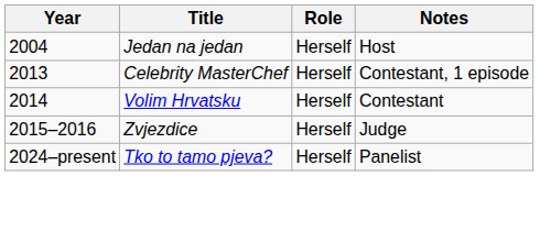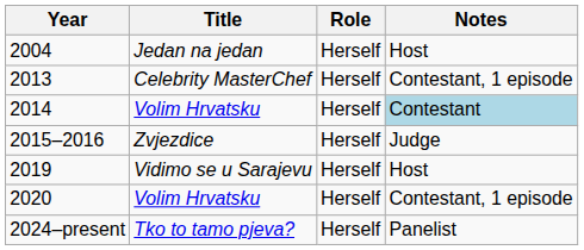 <table class="wikitable sortable">
 <tr>
 <th>Year</th>
 <th>Title</th>
 <th>Role</th>
 <th>Notes</th>
 </tr>
 <tr>
 <td>2004</td>
 <td><em>Jedan na jedan</em></td>
 <td>Herself</td>
 <td>Host</td>
 </tr>
 <tr>
 <td>2013</td>
 <td><em>Celebrity MasterChef</em></td>
 <td>Herself</td>
 <td>Contestant, 1 episode</td>
 </tr>
 <tr>
 <td>2014</td>
 <td><em><a href='#'>Volim Hrvatsku</a></em></td>
 <td>Herself</td>
-<td>Contestant</td>
+<td style="background: lightblue;">Contestant</td>
 </tr>
 <tr>
 <td>2015–2016</td>
 <td><em>Zvjezdice</em></td>
 <td>Herself</td>
 <td>Judge</td>
 </tr>
 <tr>
+<td>2019</td>
+<td><em>Vidimo se u Sarajevu</em></td>
+<td>Herself</td>
+<td>Host</td>
+</tr>
+<tr>
+<td>2020</td>
+<td><em><a href='#'>Volim Hrvatsku</a></em></td>
+<td>Herself</td>
+<td>Contestant, 1 episode</td>
+</tr>
+<tr>
 <td>2024–present</td>
 <td><em><a href='#'>Tko to tamo pjeva?</a></em></td>
 <td>Herself</td>
 <td>Panelist</td>
 </tr>
 </table>
